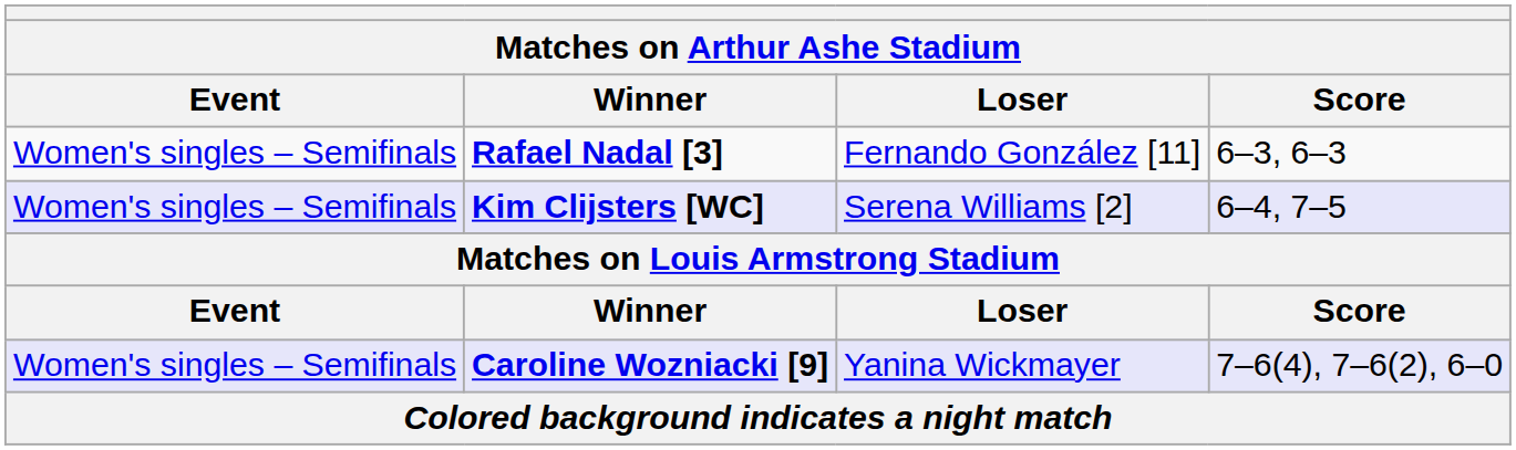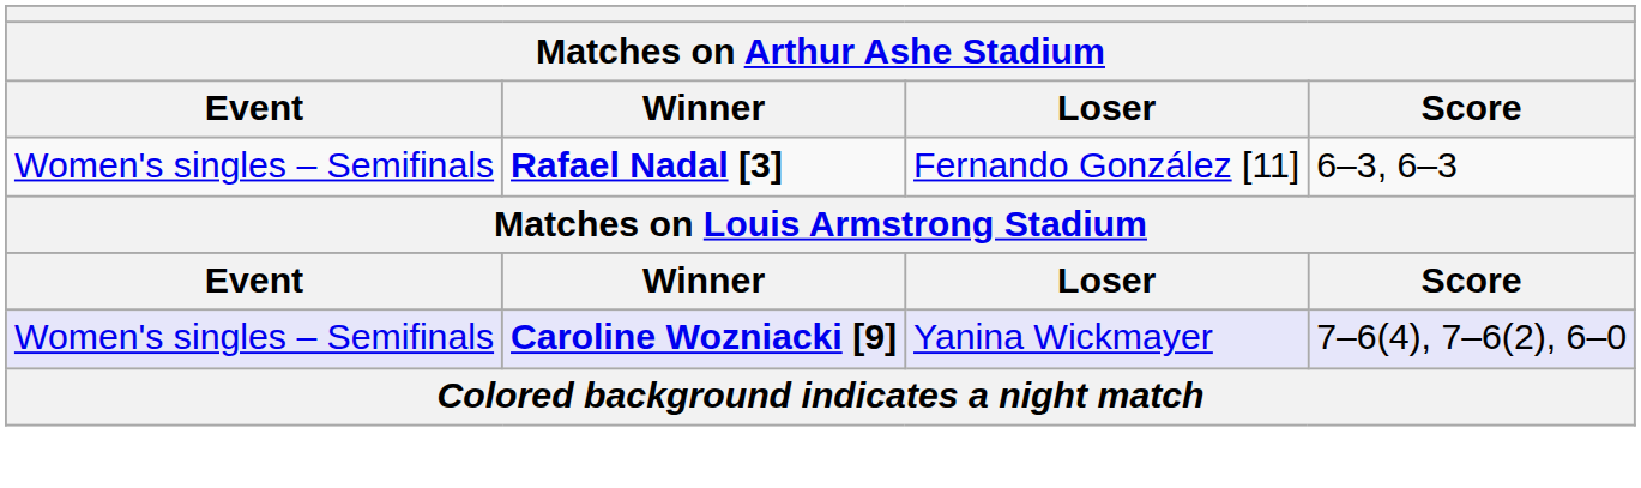 <table class="wikitable collapsible uncollapsed">
 <tr>
 <th colspan=4></th>
 </tr>
 <tr>
 <th colspan=4><strong>Matches on <a href='#'>Arthur Ashe Stadium</a></strong></th>
 </tr>
 <tr>
 <th>Event</th>
 <th>Winner</th>
 <th>Loser</th>
 <th>Score</th>
 </tr>
 <tr align=left>
 <td><a href='#'>Women's singles – Semifinals</a></td>
 <td> <strong><a href='#'>Rafael Nadal</a> [3]</strong></td>
 <td> <a href='#'>Fernando González</a> [11]</td>
 <td>6–3, 6–3</td>
-</tr>
-<tr style="text-align:left; background:lavender;">
-<td><a href='#'>Women's singles – Semifinals</a></td>
-<td> <strong><a href='#'>Kim Clijsters</a> [WC]</strong></td>
-<td> <a href='#'>Serena Williams</a> [2]</td>
-<td>6–4, 7–5</td>
 </tr>
 <tr>
 <th colspan=4><strong>Matches on <a href='#'>Louis Armstrong Stadium</a></strong></th>
 </tr>
 <tr>
 <th>Event</th>
 <th>Winner</th>
 <th>Loser</th>
 <th>Score</th>
 </tr>
 <tr style="text-align:left; background:lavender;">
 <td><a href='#'>Women's singles – Semifinals</a></td>
 <td> <strong><a href='#'>Caroline Wozniacki</a> [9]</strong></td>
 <td> <a href='#'>Yanina Wickmayer</a></td>
 <td>7–6(4), 7–6(2), 6–0</td>
 </tr>
 <tr>
 <th colspan=4><em>Colored background indicates a night match</em></th>
 </tr>
 </table>
